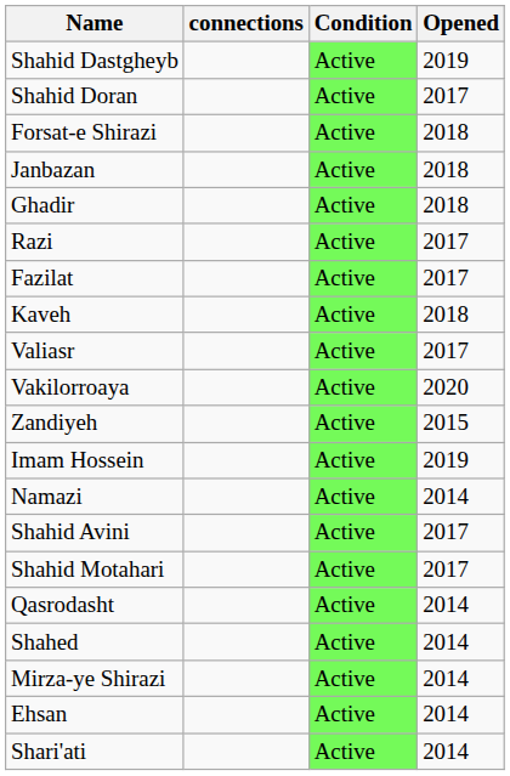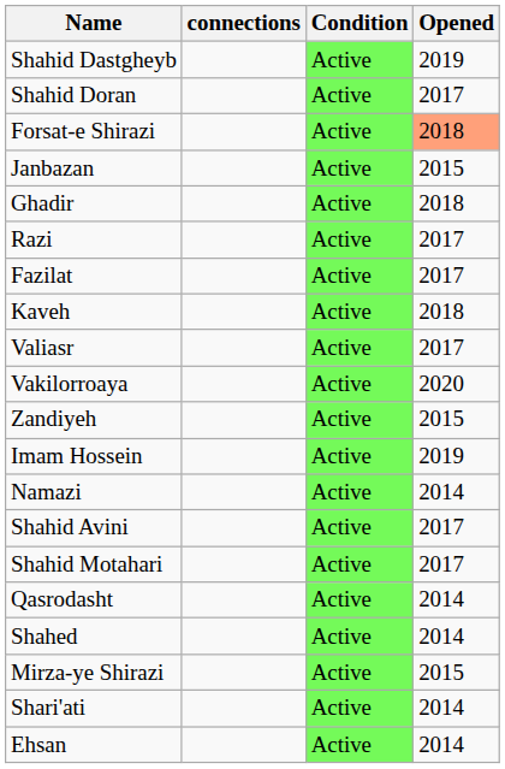 <table class="wikitable">
 <tr>
 <th>Name</th>
 <th>connections</th>
 <th>Condition</th>
 <th>Opened</th>
 </tr>
 <tr>
 <td>Shahid Dastgheyb</td>
 <td></td>
 <td style="background-color:#74FA59">Active</td>
 <td>2019</td>
 </tr>
 <tr>
 <td>Shahid Doran</td>
 <td></td>
 <td style="background-color:#74FA59">Active</td>
 <td>2017</td>
 </tr>
 <tr>
 <td>Forsat-e Shirazi</td>
 <td></td>
 <td style="background-color:#74FA59">Active</td>
-<td>2018</td>
+<td style="background: lightsalmon;">2018</td>
 </tr>
 <tr>
 <td>Janbazan</td>
 <td></td>
 <td style="background-color:#74FA59">Active</td>
-<td>2018</td>
+<td>2015</td>
 </tr>
 <tr>
 <td>Ghadir</td>
 <td></td>
 <td style="background-color:#74FA59">Active</td>
 <td>2018</td>
 </tr>
 <tr>
 <td>Razi</td>
 <td></td>
 <td style="background-color:#74FA59">Active</td>
 <td>2017</td>
 </tr>
 <tr>
 <td>Fazilat</td>
 <td></td>
 <td style="background-color:#74FA59">Active</td>
 <td>2017</td>
 </tr>
 <tr>
 <td>Kaveh</td>
 <td></td>
 <td style="background-color:#74FA59">Active</td>
 <td>2018</td>
 </tr>
 <tr>
 <td>Valiasr</td>
 <td></td>
 <td style="background-color:#74FA59">Active</td>
 <td>2017</td>
 </tr>
 <tr>
 <td>Vakilorroaya</td>
 <td></td>
 <td style="background-color:#74FA59">Active</td>
 <td>2020</td>
 </tr>
 <tr>
 <td>Zandiyeh</td>
 <td></td>
 <td style="background-color:#74FA59">Active</td>
 <td>2015</td>
 </tr>
 <tr>
 <td>Imam Hossein</td>
 <td></td>
 <td style="background-color:#74FA59">Active</td>
 <td>2019</td>
 </tr>
 <tr>
 <td>Namazi</td>
 <td></td>
 <td style="background-color:#74FA59">Active</td>
 <td>2014</td>
 </tr>
 <tr>
 <td>Shahid Avini</td>
 <td></td>
 <td style="background-color:#74FA59">Active</td>
 <td>2017</td>
 </tr>
 <tr>
 <td>Shahid Motahari</td>
 <td></td>
 <td style="background-color:#74FA59">Active</td>
 <td>2017</td>
 </tr>
 <tr>
 <td>Qasrodasht</td>
 <td></td>
 <td style="background-color:#74FA59">Active</td>
 <td>2014</td>
 </tr>
 <tr>
 <td>Shahed</td>
 <td></td>
 <td style="background-color:#74FA59">Active</td>
 <td>2014</td>
 </tr>
 <tr>
 <td>Mirza-ye Shirazi</td>
 <td></td>
 <td style="background-color:#74FA59">Active</td>
+<td>2015</td>
+</tr>
+<tr>
+<td>Shari'ati</td>
+<td></td>
+<td style="background-color:#74FA59">Active</td>
 <td>2014</td>
 </tr>
 <tr>
 <td>Ehsan</td>
 <td></td>
 <td style="background-color:#74FA59">Active</td>
 <td>2014</td>
 </tr>
-<tr>
-<td>Shari'ati</td>
-<td></td>
-<td style="background-color:#74FA59">Active</td>
-<td>2014</td>
-</tr>
 </table>
